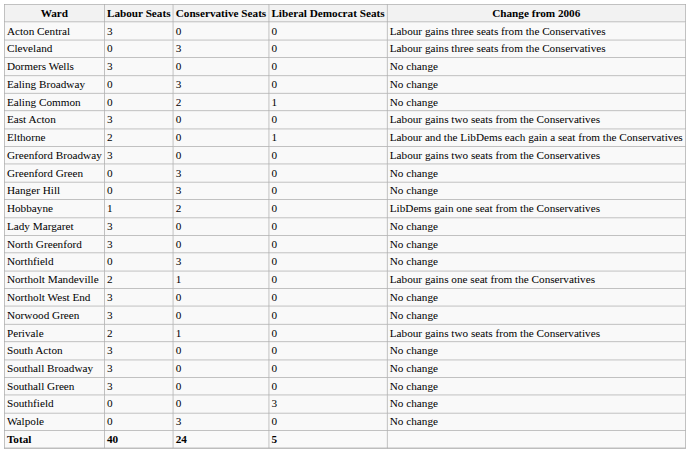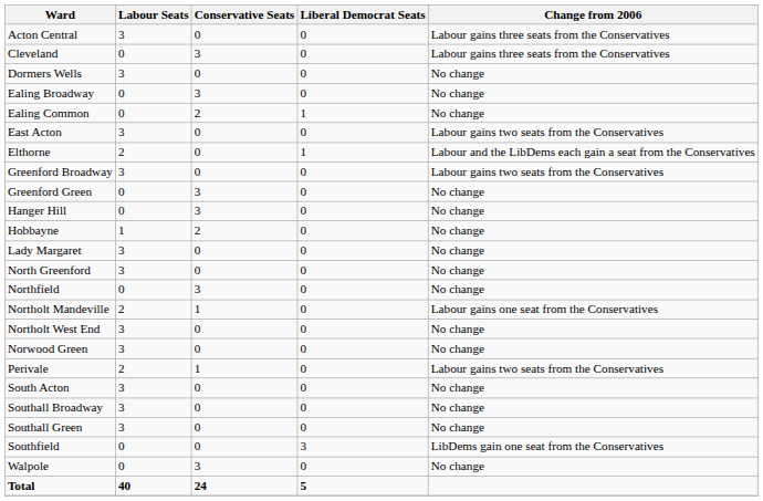 <table class="wikitable">
 <tr>
 <th>Ward</th>
 <th>Labour Seats</th>
 <th>Conservative Seats</th>
 <th>Liberal Democrat Seats</th>
 <th>Change from 2006</th>
 </tr>
 <tr>
 <td>Acton Central</td>
 <td>3</td>
 <td>0</td>
 <td>0</td>
 <td>Labour gains three seats from the Conservatives</td>
 </tr>
 <tr>
 <td>Cleveland</td>
 <td>0</td>
 <td>3</td>
 <td>0</td>
 <td>Labour gains three seats from the Conservatives</td>
 </tr>
 <tr>
 <td>Dormers Wells</td>
 <td>3</td>
 <td>0</td>
 <td>0</td>
 <td>No change</td>
 </tr>
 <tr>
 <td>Ealing Broadway</td>
 <td>0</td>
 <td>3</td>
 <td>0</td>
 <td>No change</td>
 </tr>
 <tr>
 <td>Ealing Common</td>
 <td>0</td>
 <td>2</td>
 <td>1</td>
 <td>No change</td>
 </tr>
 <tr>
 <td>East Acton</td>
 <td>3</td>
 <td>0</td>
 <td>0</td>
 <td>Labour gains two seats from the Conservatives</td>
 </tr>
 <tr>
 <td>Elthorne</td>
 <td>2</td>
 <td>0</td>
 <td>1</td>
 <td>Labour and the LibDems each gain a seat from the Conservatives</td>
 </tr>
 <tr>
 <td>Greenford Broadway</td>
 <td>3</td>
 <td>0</td>
 <td>0</td>
 <td>Labour gains two seats from the Conservatives</td>
 </tr>
 <tr>
 <td>Greenford Green</td>
 <td>0</td>
 <td>3</td>
 <td>0</td>
 <td>No change</td>
 </tr>
 <tr>
 <td>Hanger Hill</td>
 <td>0</td>
 <td>3</td>
 <td>0</td>
 <td>No change</td>
 </tr>
 <tr>
 <td>Hobbayne</td>
 <td>1</td>
 <td>2</td>
 <td>0</td>
-<td>LibDems gain one seat from the Conservatives</td>
+<td>No change</td>
 </tr>
 <tr>
 <td>Lady Margaret</td>
 <td>3</td>
 <td>0</td>
 <td>0</td>
 <td>No change</td>
 </tr>
 <tr>
 <td>North Greenford</td>
 <td>3</td>
 <td>0</td>
 <td>0</td>
 <td>No change</td>
 </tr>
 <tr>
 <td>Northfield</td>
 <td>0</td>
 <td>3</td>
 <td>0</td>
 <td>No change</td>
 </tr>
 <tr>
 <td>Northolt Mandeville</td>
 <td>2</td>
 <td>1</td>
 <td>0</td>
 <td>Labour gains one seat from the Conservatives</td>
 </tr>
 <tr>
 <td>Northolt West End</td>
 <td>3</td>
 <td>0</td>
 <td>0</td>
 <td>No change</td>
 </tr>
 <tr>
 <td>Norwood Green</td>
 <td>3</td>
 <td>0</td>
 <td>0</td>
 <td>No change</td>
 </tr>
 <tr>
 <td>Perivale</td>
 <td>2</td>
 <td>1</td>
 <td>0</td>
 <td>Labour gains two seats from the Conservatives</td>
 </tr>
 <tr>
 <td>South Acton</td>
 <td>3</td>
 <td>0</td>
 <td>0</td>
 <td>No change</td>
 </tr>
 <tr>
 <td>Southall Broadway</td>
 <td>3</td>
 <td>0</td>
 <td>0</td>
 <td>No change</td>
 </tr>
 <tr>
 <td>Southall Green</td>
 <td>3</td>
 <td>0</td>
 <td>0</td>
 <td>No change</td>
 </tr>
 <tr>
 <td>Southfield</td>
 <td>0</td>
 <td>0</td>
 <td>3</td>
-<td>No change</td>
+<td>LibDems gain one seat from the Conservatives</td>
 </tr>
 <tr>
 <td>Walpole</td>
 <td>0</td>
 <td>3</td>
 <td>0</td>
 <td>No change</td>
 </tr>
 <tr>
 <td><strong>Total</strong></td>
 <td><strong>40</strong></td>
 <td><strong>24</strong></td>
 <td><strong>5</strong></td>
 <td></td>
 </tr>
 <tr>
 </tr>
 </table>
